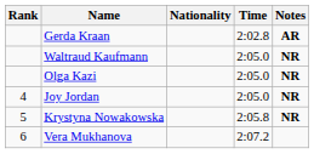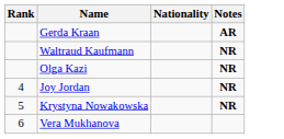 <table class="wikitable sortable" style="text-align:center">
 <tr>
 <th>Rank</th>
 <th>Name</th>
 <th>Nationality</th>
-<th>Time</th>
 <th>Notes</th>
 </tr>
 <tr>
 <td></td>
 <td align=left><a href='#'>Gerda Kraan</a></td>
 <td align=left></td>
-<td>2:02.8</td>
 <td><strong>AR</strong></td>
 </tr>
 <tr>
 <td></td>
 <td align=left><a href='#'>Waltraud Kaufmann</a></td>
 <td align=left></td>
-<td>2:05.0</td>
 <td><strong>NR</strong></td>
 </tr>
 <tr>
 <td></td>
 <td align=left><a href='#'>Olga Kazi</a></td>
 <td align=left></td>
-<td>2:05.0</td>
 <td><strong>NR</strong></td>
 </tr>
 <tr>
 <td>4</td>
 <td align=left><a href='#'>Joy Jordan</a></td>
 <td align=left></td>
-<td>2:05.0</td>
 <td><strong>NR</strong></td>
 </tr>
 <tr>
 <td>5</td>
 <td align=left><a href='#'>Krystyna Nowakowska</a></td>
 <td align=left></td>
-<td>2:05.8</td>
 <td><strong>NR</strong></td>
 </tr>
 <tr>
 <td>6</td>
 <td align=left><a href='#'>Vera Mukhanova</a></td>
 <td align=left></td>
-<td>2:07.2</td>
 <td></td>
 </tr>
 </table>
